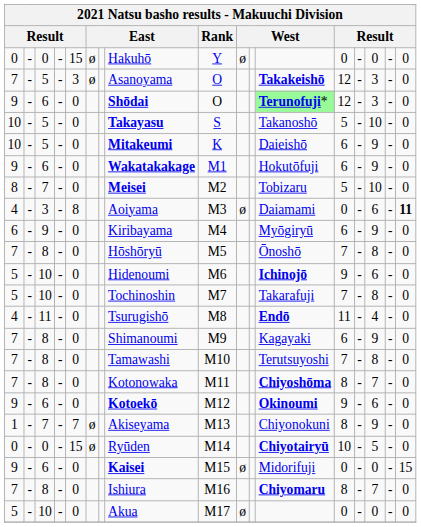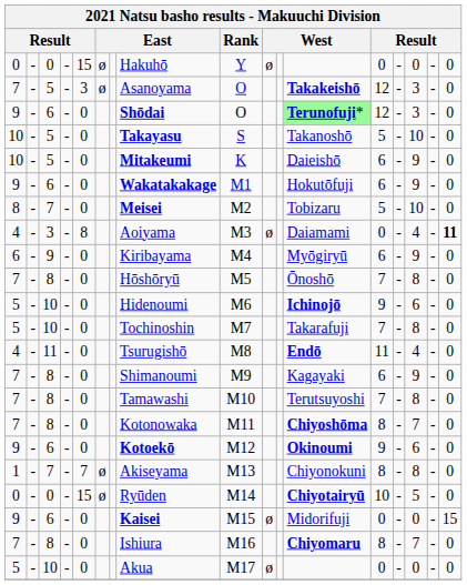 <table class="wikitable" style="text-align:center">
 <tr>
 <th colspan="17">2021 Natsu basho results - Makuuchi Division</th>
 </tr>
 <tr>
 <th colspan="5">Result</th>
 <th colspan="3">East</th>
 <th>Rank</th>
 <th colspan="3">West</th>
 <th colspan="5">Result</th>
 </tr>
 <tr>
 <td>0</td>
 <td>-</td>
 <td>0</td>
 <td>-</td>
 <td>15</td>
 <td>ø</td>
 <td></td>
 <td style="text-align:left;"><a href='#'>Hakuhō</a></td>
 <td><a href='#'>Y</a></td>
 <td>ø</td>
 <td></td>
 <td></td>
 <td>0</td>
 <td>-</td>
 <td>0</td>
 <td>-</td>
 <td>0</td>
 </tr>
 <tr>
 <td>7</td>
 <td>-</td>
 <td>5</td>
 <td>-</td>
 <td>3</td>
 <td>ø</td>
 <td></td>
 <td style="text-align:left;"><a href='#'>Asanoyama</a></td>
 <td><a href='#'>O</a></td>
 <td></td>
 <td></td>
 <td style="text-align:left;"><strong><a href='#'>Takakeishō</a></strong></td>
 <td>12</td>
 <td>-</td>
 <td>3</td>
 <td>-</td>
 <td>0</td>
 </tr>
 <tr>
 <td>9</td>
 <td>-</td>
 <td>6</td>
 <td>-</td>
 <td>0</td>
 <td></td>
 <td></td>
 <td style="text-align:left;"><strong><a href='#'>Shōdai</a></strong></td>
 <td>O</td>
 <td></td>
 <td></td>
 <td style="text-align:left;background: PaleGreen;"><strong><a href='#'>Terunofuji</a></strong>*</td>
 <td>12</td>
 <td>-</td>
 <td>3</td>
 <td>-</td>
 <td>0</td>
 </tr>
 <tr>
 <td>10</td>
 <td>-</td>
 <td>5</td>
 <td>-</td>
 <td>0</td>
 <td></td>
 <td></td>
 <td style="text-align:left;"><strong><a href='#'>Takayasu</a></strong></td>
 <td><a href='#'>S</a></td>
 <td></td>
 <td></td>
 <td style="text-align:left;"><a href='#'>Takanoshō</a></td>
 <td>5</td>
 <td>-</td>
 <td>10</td>
 <td>-</td>
 <td>0</td>
 </tr>
 <tr>
 <td>10</td>
 <td>-</td>
 <td>5</td>
 <td>-</td>
 <td>0</td>
 <td></td>
 <td></td>
 <td style="text-align:left;"><strong><a href='#'>Mitakeumi</a></strong></td>
 <td><a href='#'>K</a></td>
 <td></td>
 <td></td>
 <td style="text-align:left;"><a href='#'>Daieishō</a></td>
 <td>6</td>
 <td>-</td>
 <td>9</td>
 <td>-</td>
 <td>0</td>
 </tr>
 <tr>
 <td>9</td>
 <td>-</td>
 <td>6</td>
 <td>-</td>
 <td>0</td>
 <td></td>
 <td></td>
 <td style="text-align:left;"><strong><a href='#'>Wakatakakage</a></strong></td>
 <td><a href='#'>M1</a></td>
 <td></td>
 <td></td>
 <td style="text-align:left;"><a href='#'>Hokutōfuji</a></td>
 <td>6</td>
 <td>-</td>
 <td>9</td>
 <td>-</td>
 <td>0</td>
 </tr>
 <tr>
 <td>8</td>
 <td>-</td>
 <td>7</td>
 <td>-</td>
 <td>0</td>
 <td></td>
 <td></td>
 <td style="text-align:left;"><strong><a href='#'>Meisei</a></strong></td>
 <td>M2</td>
 <td></td>
 <td></td>
 <td style="text-align:left;"><a href='#'>Tobizaru</a></td>
 <td>5</td>
 <td>-</td>
 <td>10</td>
 <td>-</td>
 <td>0</td>
 </tr>
 <tr>
 <td>4</td>
 <td>-</td>
 <td>3</td>
 <td>-</td>
 <td>8</td>
 <td></td>
 <td></td>
 <td style="text-align:left;"><a href='#'>Aoiyama</a></td>
 <td>M3</td>
 <td>ø</td>
 <td></td>
 <td style="text-align:left;"><a href='#'>Daiamami</a></td>
 <td>0</td>
 <td>-</td>
-<td>6</td>
+<td>4</td>
 <td>-</td>
 <td><strong>11</strong></td>
 </tr>
 <tr>
 <td>6</td>
 <td>-</td>
 <td>9</td>
 <td>-</td>
 <td>0</td>
 <td></td>
 <td></td>
 <td style="text-align:left;"><a href='#'>Kiribayama</a></td>
 <td>M4</td>
 <td></td>
 <td></td>
 <td style="text-align:left;"><a href='#'>Myōgiryū</a></td>
 <td>6</td>
 <td>-</td>
 <td>9</td>
 <td>-</td>
 <td>0</td>
 </tr>
 <tr>
 <td>7</td>
 <td>-</td>
 <td>8</td>
 <td>-</td>
 <td>0</td>
 <td></td>
 <td></td>
 <td style="text-align:left;"><a href='#'>Hōshōryū</a></td>
 <td>M5</td>
 <td></td>
 <td></td>
 <td style="text-align:left;"><a href='#'>Ōnoshō</a></td>
 <td>7</td>
 <td>-</td>
 <td>8</td>
 <td>-</td>
 <td>0</td>
 </tr>
 <tr>
 <td>5</td>
 <td>-</td>
 <td>10</td>
 <td>-</td>
 <td>0</td>
 <td></td>
 <td></td>
 <td style="text-align:left;"><a href='#'>Hidenoumi</a></td>
 <td>M6</td>
 <td></td>
 <td></td>
 <td style="text-align:left;"><strong><a href='#'>Ichinojō</a></strong></td>
 <td>9</td>
 <td>-</td>
 <td>6</td>
 <td>-</td>
 <td>0</td>
 </tr>
 <tr>
 <td>5</td>
 <td>-</td>
 <td>10</td>
 <td>-</td>
 <td>0</td>
 <td></td>
 <td></td>
 <td style="text-align:left;"><a href='#'>Tochinoshin</a></td>
 <td>M7</td>
 <td></td>
 <td></td>
 <td style="text-align:left;"><a href='#'>Takarafuji</a></td>
 <td>7</td>
 <td>-</td>
 <td>8</td>
 <td>-</td>
 <td>0</td>
 </tr>
 <tr>
 <td>4</td>
 <td>-</td>
 <td>11</td>
 <td>-</td>
 <td>0</td>
 <td></td>
 <td></td>
 <td style="text-align:left;"><a href='#'>Tsurugishō</a></td>
 <td>M8</td>
 <td></td>
 <td></td>
 <td style="text-align:left;"><strong><a href='#'>Endō</a></strong></td>
 <td>11</td>
 <td>-</td>
 <td>4</td>
 <td>-</td>
 <td>0</td>
 </tr>
 <tr>
 <td>7</td>
 <td>-</td>
 <td>8</td>
 <td>-</td>
 <td>0</td>
 <td></td>
 <td></td>
 <td style="text-align:left;"><a href='#'>Shimanoumi</a></td>
 <td>M9</td>
 <td></td>
 <td></td>
 <td style="text-align:left;"><a href='#'>Kagayaki</a></td>
 <td>6</td>
 <td>-</td>
 <td>9</td>
 <td>-</td>
 <td>0</td>
 </tr>
 <tr>
 <td>7</td>
 <td>-</td>
 <td>8</td>
 <td>-</td>
 <td>0</td>
 <td></td>
 <td></td>
 <td style="text-align:left;"><a href='#'>Tamawashi</a></td>
 <td>M10</td>
 <td></td>
 <td></td>
 <td style="text-align:left;"><a href='#'>Terutsuyoshi</a></td>
 <td>7</td>
 <td>-</td>
 <td>8</td>
 <td>-</td>
 <td>0</td>
 </tr>
 <tr>
 <td>7</td>
 <td>-</td>
 <td>8</td>
 <td>-</td>
 <td>0</td>
 <td></td>
 <td></td>
 <td style="text-align:left;"><a href='#'>Kotonowaka</a></td>
 <td>M11</td>
 <td></td>
 <td></td>
 <td style="text-align:left;"><strong><a href='#'>Chiyoshōma</a></strong></td>
 <td>8</td>
 <td>-</td>
 <td>7</td>
 <td>-</td>
 <td>0</td>
 </tr>
 <tr>
 <td>9</td>
 <td>-</td>
 <td>6</td>
 <td>-</td>
 <td>0</td>
 <td></td>
 <td></td>
 <td style="text-align:left;"><strong><a href='#'>Kotoekō</a></strong></td>
 <td>M12</td>
 <td></td>
 <td></td>
 <td style="text-align:left;"><strong><a href='#'>Okinoumi</a></strong></td>
 <td>9</td>
 <td>-</td>
 <td>6</td>
 <td>-</td>
 <td>0</td>
 </tr>
 <tr>
 <td>1</td>
 <td>-</td>
 <td>7</td>
 <td>-</td>
 <td>7</td>
 <td>ø</td>
 <td></td>
 <td style="text-align:left;"><a href='#'>Akiseyama</a></td>
 <td>M13</td>
 <td></td>
 <td></td>
 <td style="text-align:left;"><a href='#'>Chiyonokuni</a></td>
 <td>8</td>
 <td>-</td>
-<td>9</td>
+<td>8</td>
 <td>-</td>
 <td>0</td>
 </tr>
 <tr>
 <td>0</td>
 <td>-</td>
 <td>0</td>
 <td>-</td>
 <td>15</td>
 <td>ø</td>
 <td></td>
 <td style="text-align:left;"><a href='#'>Ryūden</a></td>
 <td>M14</td>
 <td></td>
 <td></td>
 <td style="text-align:left;"><strong><a href='#'>Chiyotairyū</a></strong></td>
 <td>10</td>
 <td>-</td>
 <td>5</td>
 <td>-</td>
 <td>0</td>
 </tr>
 <tr>
 <td>9</td>
 <td>-</td>
 <td>6</td>
 <td>-</td>
 <td>0</td>
 <td></td>
 <td></td>
 <td style="text-align:left;"><strong><a href='#'>Kaisei</a></strong></td>
 <td>M15</td>
 <td>ø</td>
 <td></td>
 <td style="text-align:left;"><a href='#'>Midorifuji</a></td>
 <td>0</td>
 <td>-</td>
 <td>0</td>
 <td>-</td>
 <td>15</td>
 </tr>
 <tr>
 <td>7</td>
 <td>-</td>
 <td>8</td>
 <td>-</td>
 <td>0</td>
 <td></td>
 <td></td>
 <td style="text-align:left;"><a href='#'>Ishiura</a></td>
 <td>M16</td>
 <td></td>
 <td></td>
 <td style="text-align:left;"><strong><a href='#'>Chiyomaru</a></strong></td>
 <td>8</td>
 <td>-</td>
 <td>7</td>
 <td>-</td>
 <td>0</td>
 </tr>
 <tr>
 <td>5</td>
 <td>-</td>
 <td>10</td>
 <td>-</td>
 <td>0</td>
 <td></td>
 <td></td>
 <td style="text-align:left;"><a href='#'>Akua</a></td>
 <td>M17</td>
 <td>ø</td>
 <td></td>
 <td></td>
 <td>0</td>
 <td>-</td>
 <td>0</td>
 <td>-</td>
 <td>0</td>
 </tr>
 <tr>
 </tr>
 </table>
